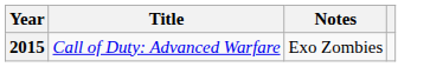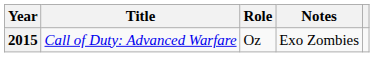 <table class="wikitable plainrowheaders" style="margin-right: 0;">
 <tr>
 <th scope="col">Year</th>
 <th scope="col">Title</th>
+<th scope="col">Role</th>
 <th scope="col">Notes</th>
 <th scope="col"></th>
 </tr>
 <tr>
 <th scope="row">2015 </th>
 <td><em><a href='#'>Call of Duty: Advanced Warfare</a></em></td>
+<td>Oz</td>
 <td>Exo Zombies</td>
 <td style="text-align: center;"></td>
 </tr>
 </table>
